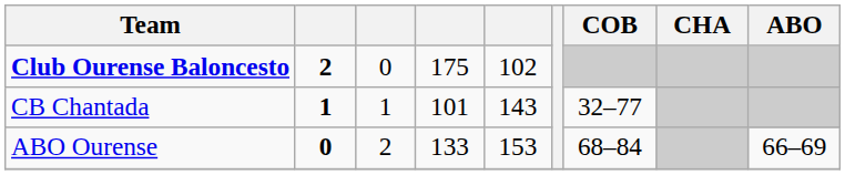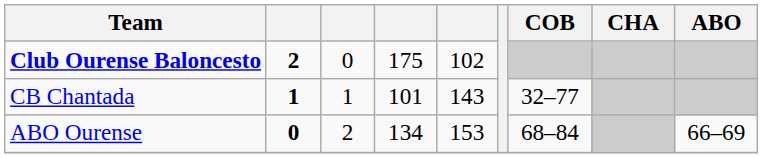 <table class="wikitable" style="text-align:center">
 <tr>
 <th>Team</th>
 <th width=30></th>
 <th width=30></th>
 <th width=35></th>
 <th width=35></th>
 <th rowspan=4></th>
 <th width=50>COB</th>
 <th width=50>CHA</th>
 <th width=50>ABO</th>
 </tr>
 <tr>
 <td align="left"><strong><a href='#'>Club Ourense Baloncesto</a></strong></td>
 <td><strong>2</strong></td>
 <td>0</td>
 <td>175</td>
 <td>102</td>
 <td style="background:#cccccc"></td>
 <td style="background:#cccccc"></td>
 <td style="background:#cccccc"></td>
 </tr>
 <tr>
 <td align="left"><a href='#'>CB Chantada</a></td>
 <td><strong>1</strong></td>
 <td>1</td>
 <td>101</td>
 <td>143</td>
 <td>32–77</td>
 <td style="background:#cccccc"></td>
 <td style="background:#cccccc"></td>
 </tr>
 <tr>
 <td align="left"><a href='#'>ABO Ourense</a></td>
 <td><strong>0</strong></td>
 <td>2</td>
-<td>133</td>
+<td>134</td>
 <td>153</td>
 <td>68–84</td>
 <td style="background:#cccccc"></td>
 <td>66–69</td>
 </tr>
 <tr>
 </tr>
 </table>
